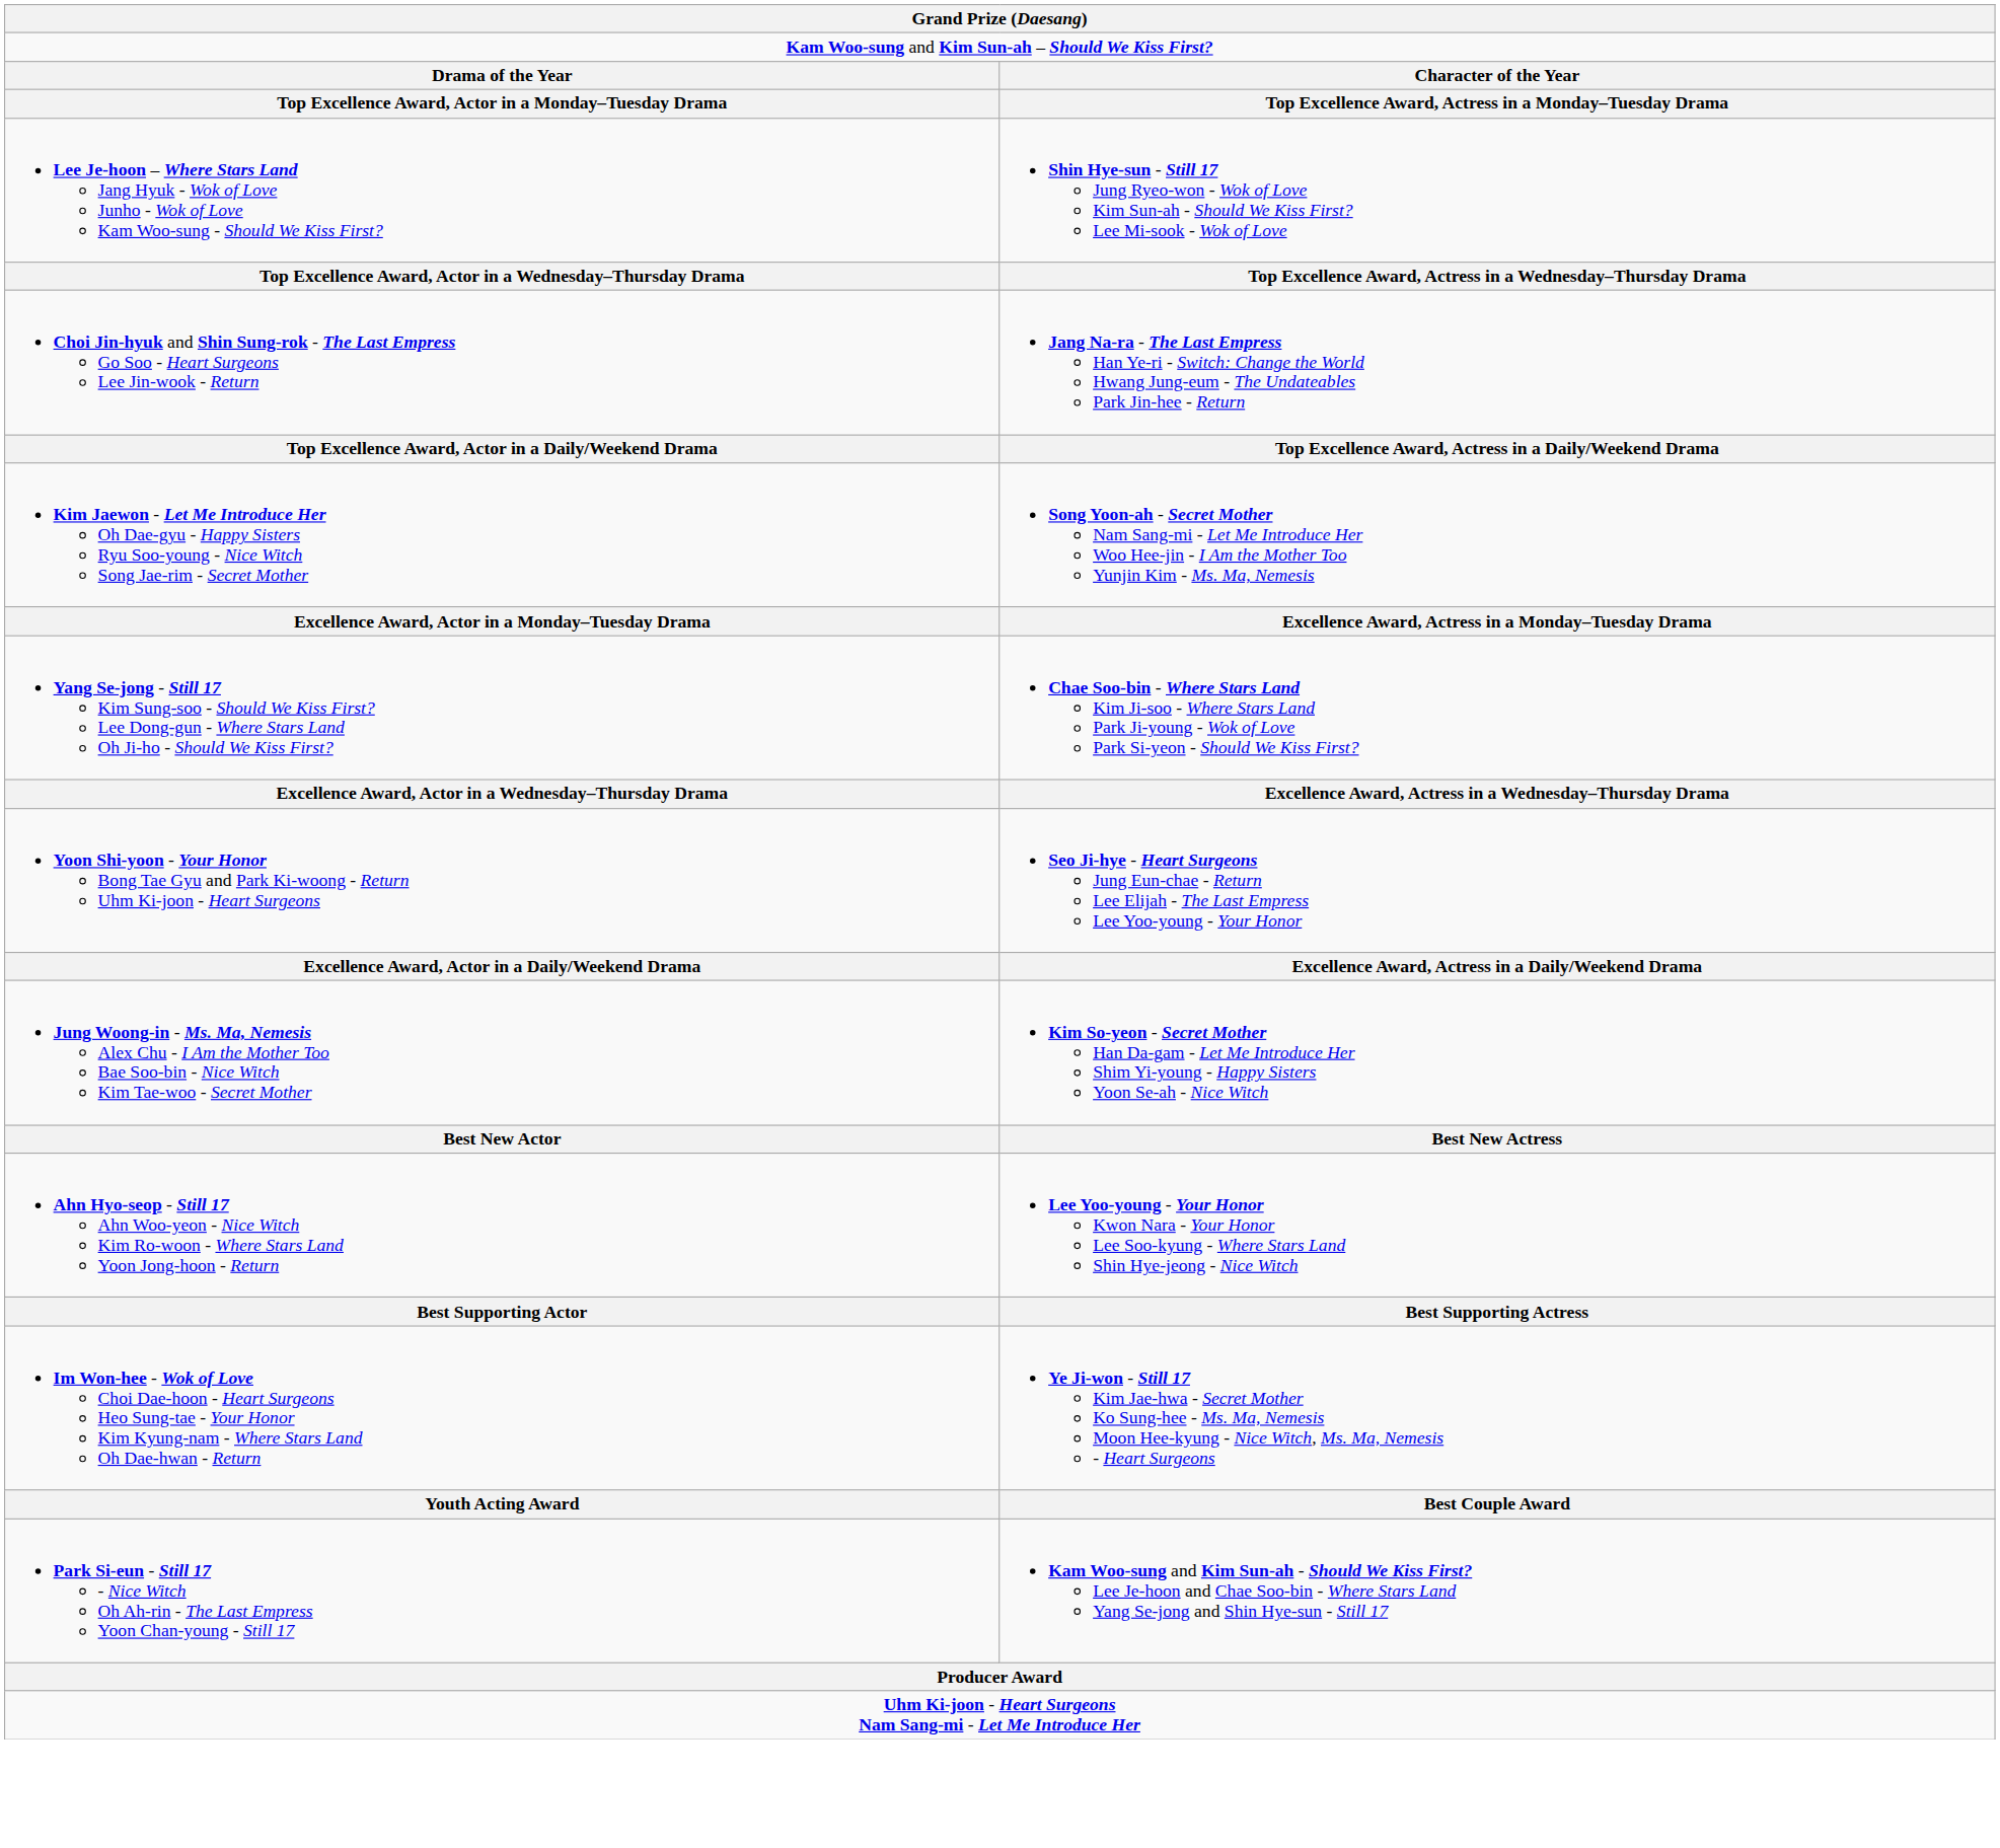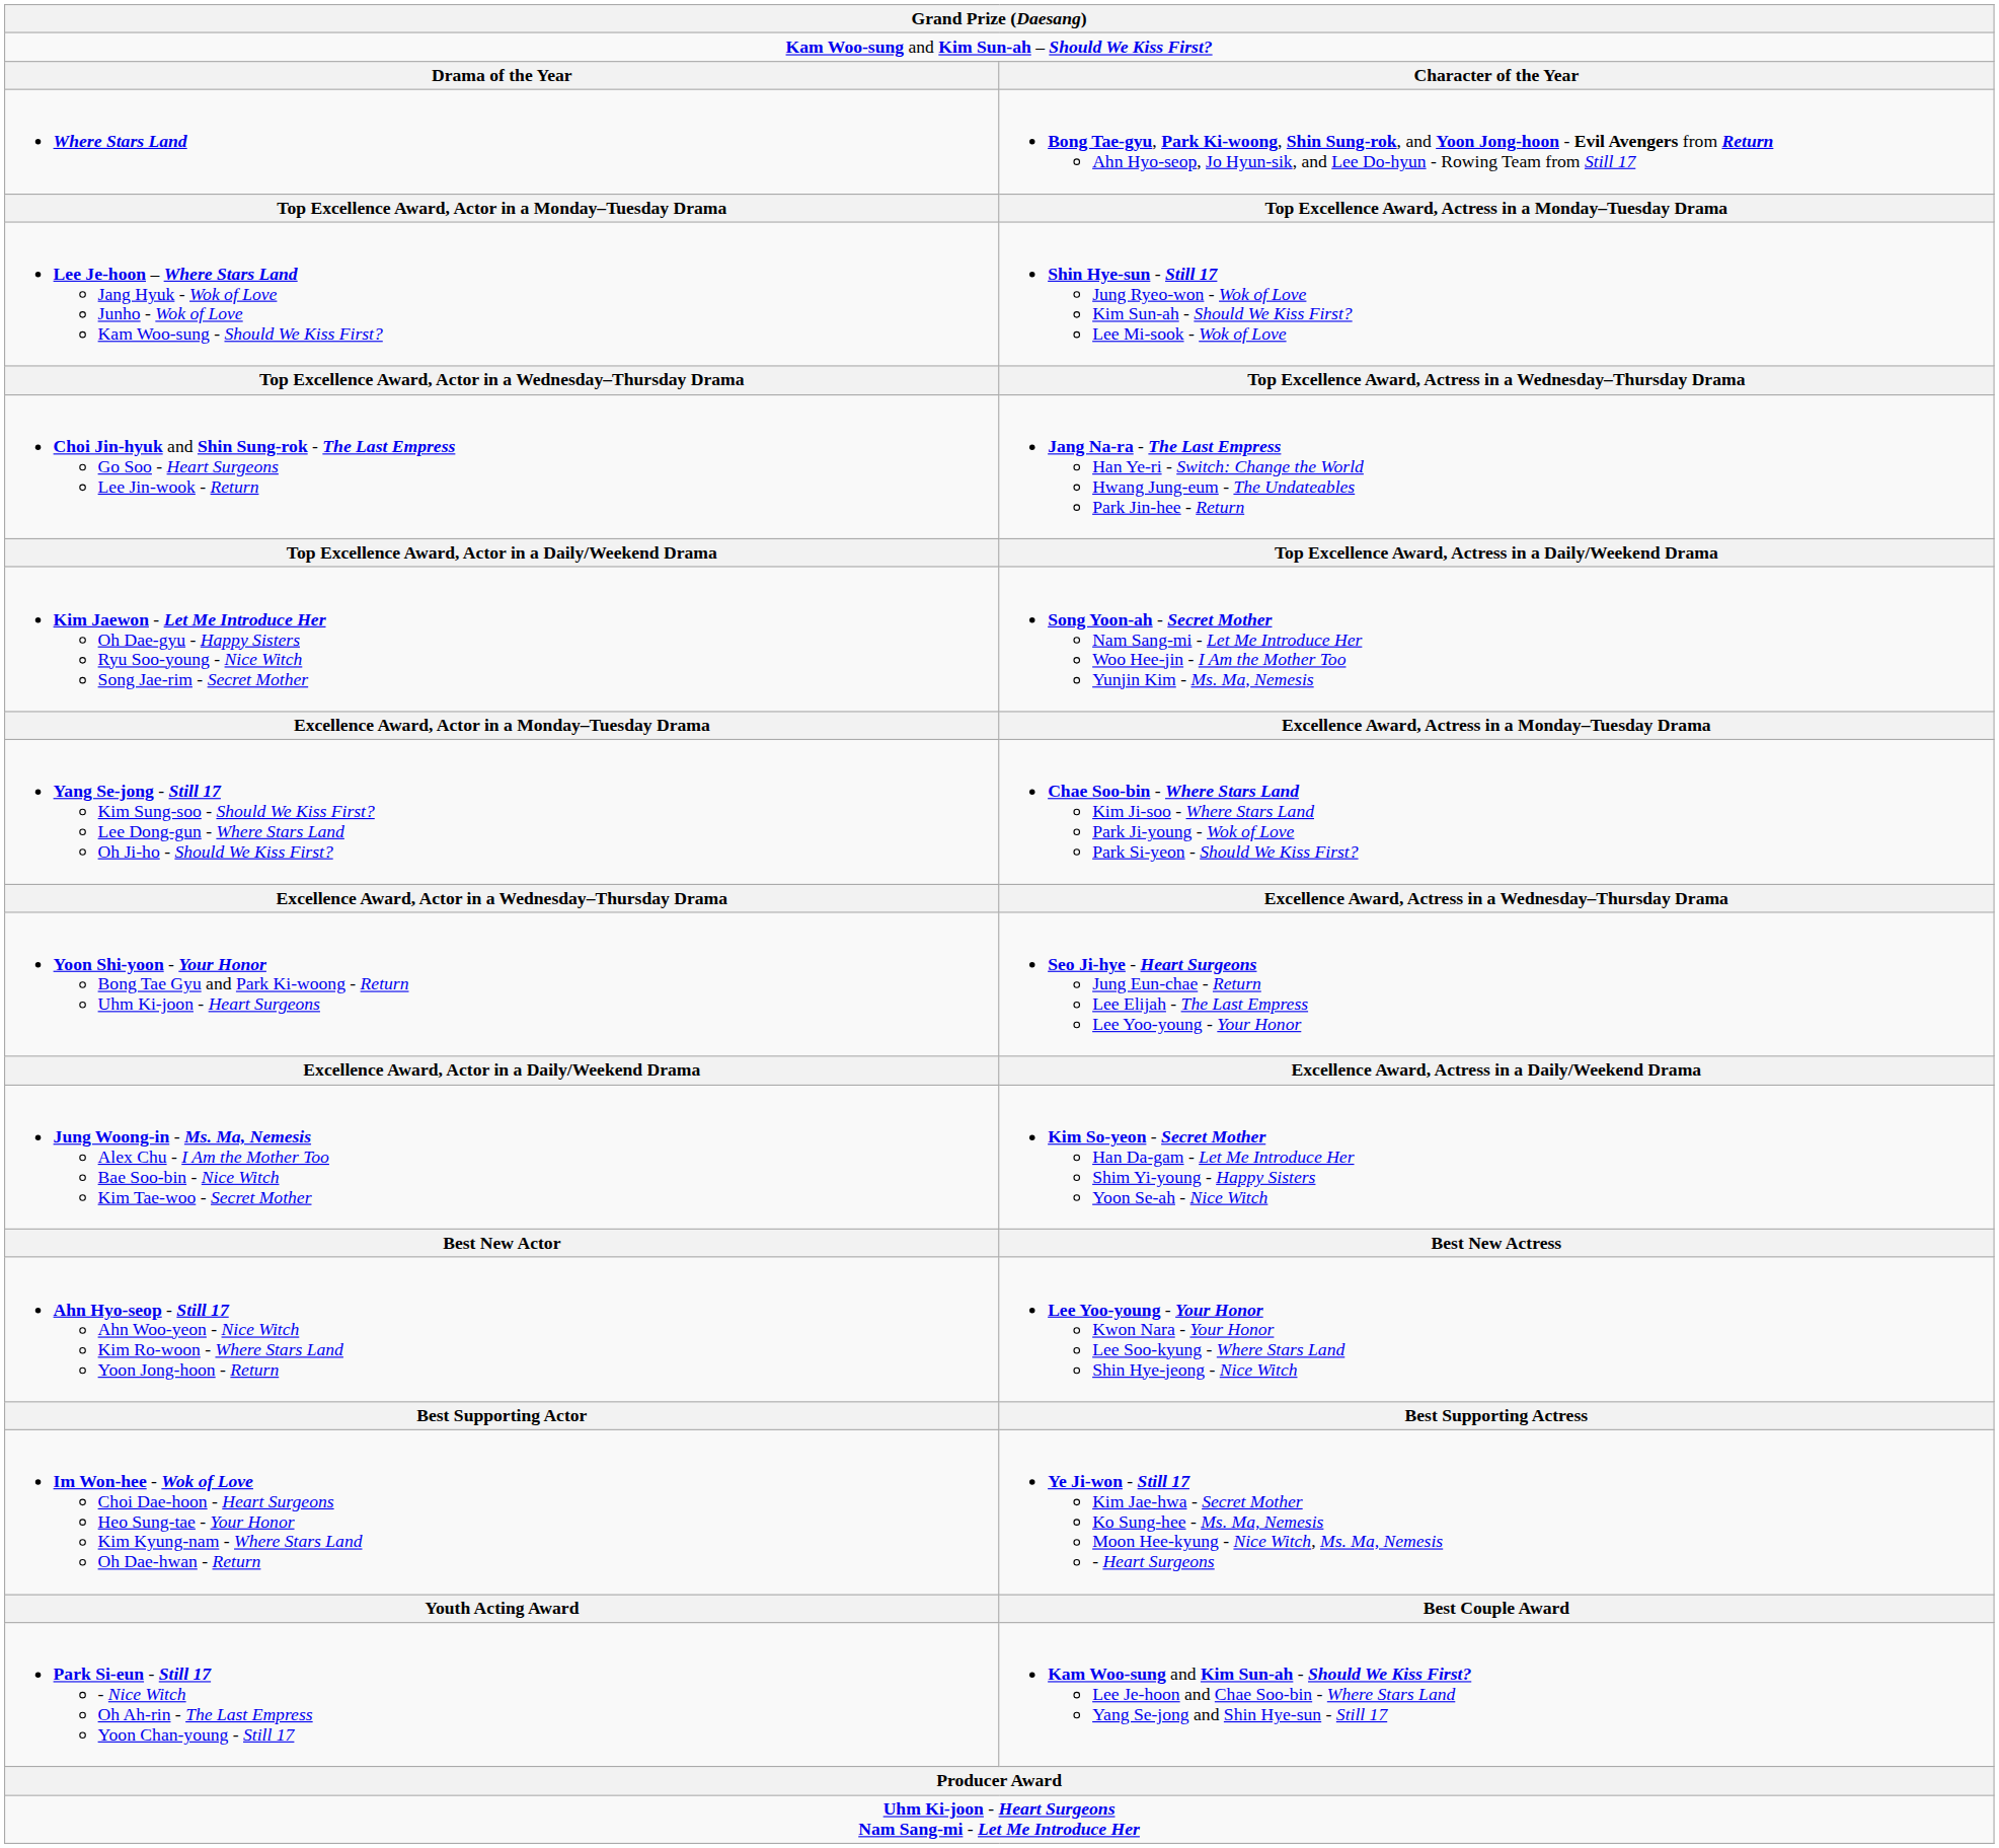 <table class="wikitable" style="width:90%;">
 <tr>
 <th colspan=2>Grand Prize (<em>Daesang</em>)</th>
 </tr>
 <tr>
 <td colspan="2" align="center"><strong><a href='#'>Kam Woo-sung</a></strong> and <strong><a href='#'>Kim Sun-ah</a></strong> – <strong><em><a href='#'>Should We Kiss First?</a></em></strong></td>
 </tr>
 <tr>
 <th width="50%">Drama of the Year</th>
 <th width="50%">Character of the Year</th>
+</tr>
+<tr>
+<td valign="top"><br><ul><li><strong><em><a href='#'>Where Stars Land</a></em></strong></li></ul></td>
+<td valign="top"><br><ul><li><strong><a href='#'>Bong Tae-gyu</a></strong>, <strong><a href='#'>Park Ki-woong</a></strong>, <strong><a href='#'>Shin Sung-rok</a></strong>, and <strong><a href='#'>Yoon Jong-hoon</a></strong> - <strong>Evil Avengers</strong> from <strong><em><a href='#'>Return</a></em></strong><ul><li><a href='#'>Ahn Hyo-seop</a>, <a href='#'>Jo Hyun-sik</a>, and <a href='#'>Lee Do-hyun</a> - Rowing Team from <em><a href='#'>Still 17</a></em></li></ul></li></ul></td>
 </tr>
 <tr>
 <th>Top Excellence Award, Actor in a Monday–Tuesday Drama</th>
 <th>Top Excellence Award, Actress in a Monday–Tuesday Drama</th>
 </tr>
 <tr>
 <td valign="top"><br><ul><li><strong><a href='#'>Lee Je-hoon</a></strong> – <strong><em><a href='#'>Where Stars Land</a></em></strong><ul><li><a href='#'>Jang Hyuk</a> - <em><a href='#'>Wok of Love</a></em></li><li><a href='#'>Junho</a> - <em><a href='#'>Wok of Love</a></em></li><li><a href='#'>Kam Woo-sung</a> - <em><a href='#'>Should We Kiss First?</a></em></li></ul></li></ul></td>
 <td valign="top"><br><ul><li><strong><a href='#'>Shin Hye-sun</a></strong> - <strong><em><a href='#'>Still 17</a></em></strong><ul><li><a href='#'>Jung Ryeo-won</a> - <em><a href='#'>Wok of Love</a></em></li><li><a href='#'>Kim Sun-ah</a> - <em><a href='#'>Should We Kiss First?</a></em></li><li><a href='#'>Lee Mi-sook</a> - <em><a href='#'>Wok of Love</a></em></li></ul></li></ul></td>
 </tr>
 <tr>
 <th>Top Excellence Award, Actor in a Wednesday–Thursday Drama</th>
 <th>Top Excellence Award, Actress in a Wednesday–Thursday Drama</th>
 </tr>
 <tr>
 <td valign="top"><br><ul><li><strong><a href='#'>Choi Jin-hyuk</a></strong> and <strong><a href='#'>Shin Sung-rok</a></strong> - <strong><em><a href='#'>The Last Empress</a></em></strong><ul><li><a href='#'>Go Soo</a> - <em><a href='#'>Heart Surgeons</a></em></li><li><a href='#'>Lee Jin-wook</a> - <em><a href='#'>Return</a></em></li></ul></li></ul></td>
 <td valign="top"><br><ul><li><strong><a href='#'>Jang Na-ra</a></strong> - <strong><em><a href='#'>The Last Empress</a></em></strong><ul><li><a href='#'>Han Ye-ri</a> - <em><a href='#'>Switch: Change the World</a></em></li><li><a href='#'>Hwang Jung-eum</a> - <em><a href='#'>The Undateables</a></em></li><li><a href='#'>Park Jin-hee</a> - <em><a href='#'>Return</a></em></li></ul></li></ul></td>
 </tr>
 <tr>
 <th>Top Excellence Award, Actor in a Daily/Weekend Drama</th>
 <th>Top Excellence Award, Actress in a Daily/Weekend Drama</th>
 </tr>
 <tr>
 <td valign="top"><br><ul><li><strong><a href='#'>Kim Jaewon</a></strong> - <strong><em><a href='#'>Let Me Introduce Her</a></em></strong><ul><li><a href='#'>Oh Dae-gyu</a> - <em><a href='#'>Happy Sisters</a></em></li><li><a href='#'>Ryu Soo-young</a> - <em><a href='#'>Nice Witch</a></em></li><li><a href='#'>Song Jae-rim</a> - <em><a href='#'>Secret Mother</a></em></li></ul></li></ul></td>
 <td valign="top"><br><ul><li><strong><a href='#'>Song Yoon-ah</a></strong> - <strong><em><a href='#'>Secret Mother</a></em></strong><ul><li><a href='#'>Nam Sang-mi</a> - <em><a href='#'>Let Me Introduce Her</a></em></li><li><a href='#'>Woo Hee-jin</a> - <em><a href='#'>I Am the Mother Too</a></em></li><li><a href='#'>Yunjin Kim</a> - <em><a href='#'>Ms. Ma, Nemesis</a></em></li></ul></li></ul></td>
 </tr>
 <tr>
 <th>Excellence Award, Actor in a Monday–Tuesday Drama</th>
 <th>Excellence Award, Actress in a Monday–Tuesday Drama</th>
 </tr>
 <tr>
 <td valign="top"><br><ul><li><strong><a href='#'>Yang Se-jong</a></strong> - <strong><em><a href='#'>Still 17</a></em></strong><ul><li><a href='#'>Kim Sung-soo</a> - <em><a href='#'>Should We Kiss First?</a></em></li><li><a href='#'>Lee Dong-gun</a> - <em><a href='#'>Where Stars Land</a></em></li><li><a href='#'>Oh Ji-ho</a> - <em><a href='#'>Should We Kiss First?</a></em></li></ul></li></ul></td>
 <td valign="top"><br><ul><li><strong><a href='#'>Chae Soo-bin</a></strong> - <strong><em><a href='#'>Where Stars Land</a></em></strong><ul><li><a href='#'>Kim Ji-soo</a> - <em><a href='#'>Where Stars Land</a></em></li><li><a href='#'>Park Ji-young</a> - <em><a href='#'>Wok of Love</a></em></li><li><a href='#'>Park Si-yeon</a> - <em><a href='#'>Should We Kiss First?</a></em></li></ul></li></ul></td>
 </tr>
 <tr>
 <th>Excellence Award, Actor in a Wednesday–Thursday Drama</th>
 <th>Excellence Award, Actress in a Wednesday–Thursday Drama</th>
 </tr>
 <tr>
 <td valign="top"><br><ul><li><strong><a href='#'>Yoon Shi-yoon</a></strong> - <strong><em><a href='#'>Your Honor</a></em></strong><ul><li><a href='#'>Bong Tae Gyu</a> and <a href='#'>Park Ki-woong</a> - <em><a href='#'>Return</a></em></li><li><a href='#'>Uhm Ki-joon</a> - <em><a href='#'>Heart Surgeons</a></em></li></ul></li></ul></td>
 <td valign="top"><br><ul><li><strong><a href='#'>Seo Ji-hye</a></strong> - <strong><em><a href='#'>Heart Surgeons</a></em></strong><ul><li><a href='#'>Jung Eun-chae</a> - <em><a href='#'>Return</a></em></li><li><a href='#'>Lee Elijah</a> - <em><a href='#'>The Last Empress</a></em></li><li><a href='#'>Lee Yoo-young</a> - <em><a href='#'>Your Honor</a></em></li></ul></li></ul></td>
 </tr>
 <tr>
 <th>Excellence Award, Actor in a Daily/Weekend Drama</th>
 <th>Excellence Award, Actress in a Daily/Weekend Drama</th>
 </tr>
 <tr>
 <td valign="top"><br><ul><li><strong><a href='#'>Jung Woong-in</a></strong> - <strong><em><a href='#'>Ms. Ma, Nemesis</a></em></strong><ul><li><a href='#'>Alex Chu</a> - <em><a href='#'>I Am the Mother Too</a></em></li><li><a href='#'>Bae Soo-bin</a> - <em><a href='#'>Nice Witch</a></em></li><li><a href='#'>Kim Tae-woo</a> - <em><a href='#'>Secret Mother</a></em></li></ul></li></ul></td>
 <td valign="top"><br><ul><li><strong><a href='#'>Kim So-yeon</a></strong> - <strong><em><a href='#'>Secret Mother</a></em></strong><ul><li><a href='#'>Han Da-gam</a> - <em><a href='#'>Let Me Introduce Her</a></em></li><li><a href='#'>Shim Yi-young</a> - <em><a href='#'>Happy Sisters</a></em></li><li><a href='#'>Yoon Se-ah</a> - <em><a href='#'>Nice Witch</a></em></li></ul></li></ul></td>
 </tr>
 <tr>
 <th>Best New Actor</th>
 <th>Best New Actress</th>
 </tr>
 <tr>
 <td valign="top"><br><ul><li><strong><a href='#'>Ahn Hyo-seop</a></strong> - <strong><em><a href='#'>Still 17</a></em></strong><ul><li><a href='#'>Ahn Woo-yeon</a> - <em><a href='#'>Nice Witch</a></em></li><li><a href='#'>Kim Ro-woon</a> - <em><a href='#'>Where Stars Land</a></em></li><li><a href='#'>Yoon Jong-hoon</a> - <em><a href='#'>Return</a></em></li></ul></li></ul></td>
 <td valign="top"><br><ul><li><strong><a href='#'>Lee Yoo-young</a></strong> - <strong><em><a href='#'>Your Honor</a></em></strong><ul><li><a href='#'>Kwon Nara</a> - <em><a href='#'>Your Honor</a></em></li><li><a href='#'>Lee Soo-kyung</a> - <em><a href='#'>Where Stars Land</a></em></li><li><a href='#'>Shin Hye-jeong</a> - <em><a href='#'>Nice Witch</a></em></li></ul></li></ul></td>
 </tr>
 <tr>
 <th>Best Supporting Actor</th>
 <th>Best Supporting Actress</th>
 </tr>
 <tr>
 <td valign="top"><br><ul><li><strong><a href='#'>Im Won-hee</a></strong> - <strong><em><a href='#'>Wok of Love</a></em></strong><ul><li><a href='#'>Choi Dae-hoon</a> - <em><a href='#'>Heart Surgeons</a></em></li><li><a href='#'>Heo Sung-tae</a> - <em><a href='#'>Your Honor</a></em></li><li><a href='#'>Kim Kyung-nam</a> - <em><a href='#'>Where Stars Land</a></em></li><li><a href='#'>Oh Dae-hwan</a> - <em><a href='#'>Return</a></em></li></ul></li></ul></td>
 <td valign="top"><br><ul><li><strong><a href='#'>Ye Ji-won</a></strong> - <strong><em><a href='#'>Still 17</a></em></strong><ul><li><a href='#'>Kim Jae-hwa</a> - <em><a href='#'>Secret Mother</a></em></li><li><a href='#'>Ko Sung-hee</a> - <em><a href='#'>Ms. Ma, Nemesis</a></em></li><li><a href='#'>Moon Hee-kyung</a> - <em><a href='#'>Nice Witch</a></em>, <em><a href='#'>Ms. Ma, Nemesis</a></em></li><li> - <em><a href='#'>Heart Surgeons</a></em></li></ul></li></ul></td>
 </tr>
 <tr>
 <th>Youth Acting Award</th>
 <th>Best Couple Award</th>
 </tr>
 <tr>
 <td valign="top"><br><ul><li><strong><a href='#'>Park Si-eun</a></strong> - <strong><em><a href='#'>Still 17</a></em></strong><ul><li> - <em><a href='#'>Nice Witch</a></em></li><li><a href='#'>Oh Ah-rin</a> - <em><a href='#'>The Last Empress</a></em></li><li><a href='#'>Yoon Chan-young</a> - <em><a href='#'>Still 17</a></em></li></ul></li></ul></td>
 <td valign="top"><br><ul><li><strong><a href='#'>Kam Woo-sung</a></strong> and <strong><a href='#'>Kim Sun-ah</a></strong> - <strong><em><a href='#'>Should We Kiss First?</a></em></strong><ul><li><a href='#'>Lee Je-hoon</a> and <a href='#'>Chae Soo-bin</a> - <em><a href='#'>Where Stars Land</a></em></li><li><a href='#'>Yang Se-jong</a> and <a href='#'>Shin Hye-sun</a> - <em><a href='#'>Still 17</a></em></li></ul></li></ul></td>
 </tr>
 <tr>
 <th colspan=2>Producer Award</th>
 </tr>
 <tr>
 <td colspan="2" align="center"><strong><a href='#'>Uhm Ki-joon</a></strong> - <strong><em><a href='#'>Heart Surgeons</a></em></strong><br><strong><a href='#'>Nam Sang-mi</a></strong> - <strong><em><a href='#'>Let Me Introduce Her</a></em></strong></td>
 </tr>
 </table>
